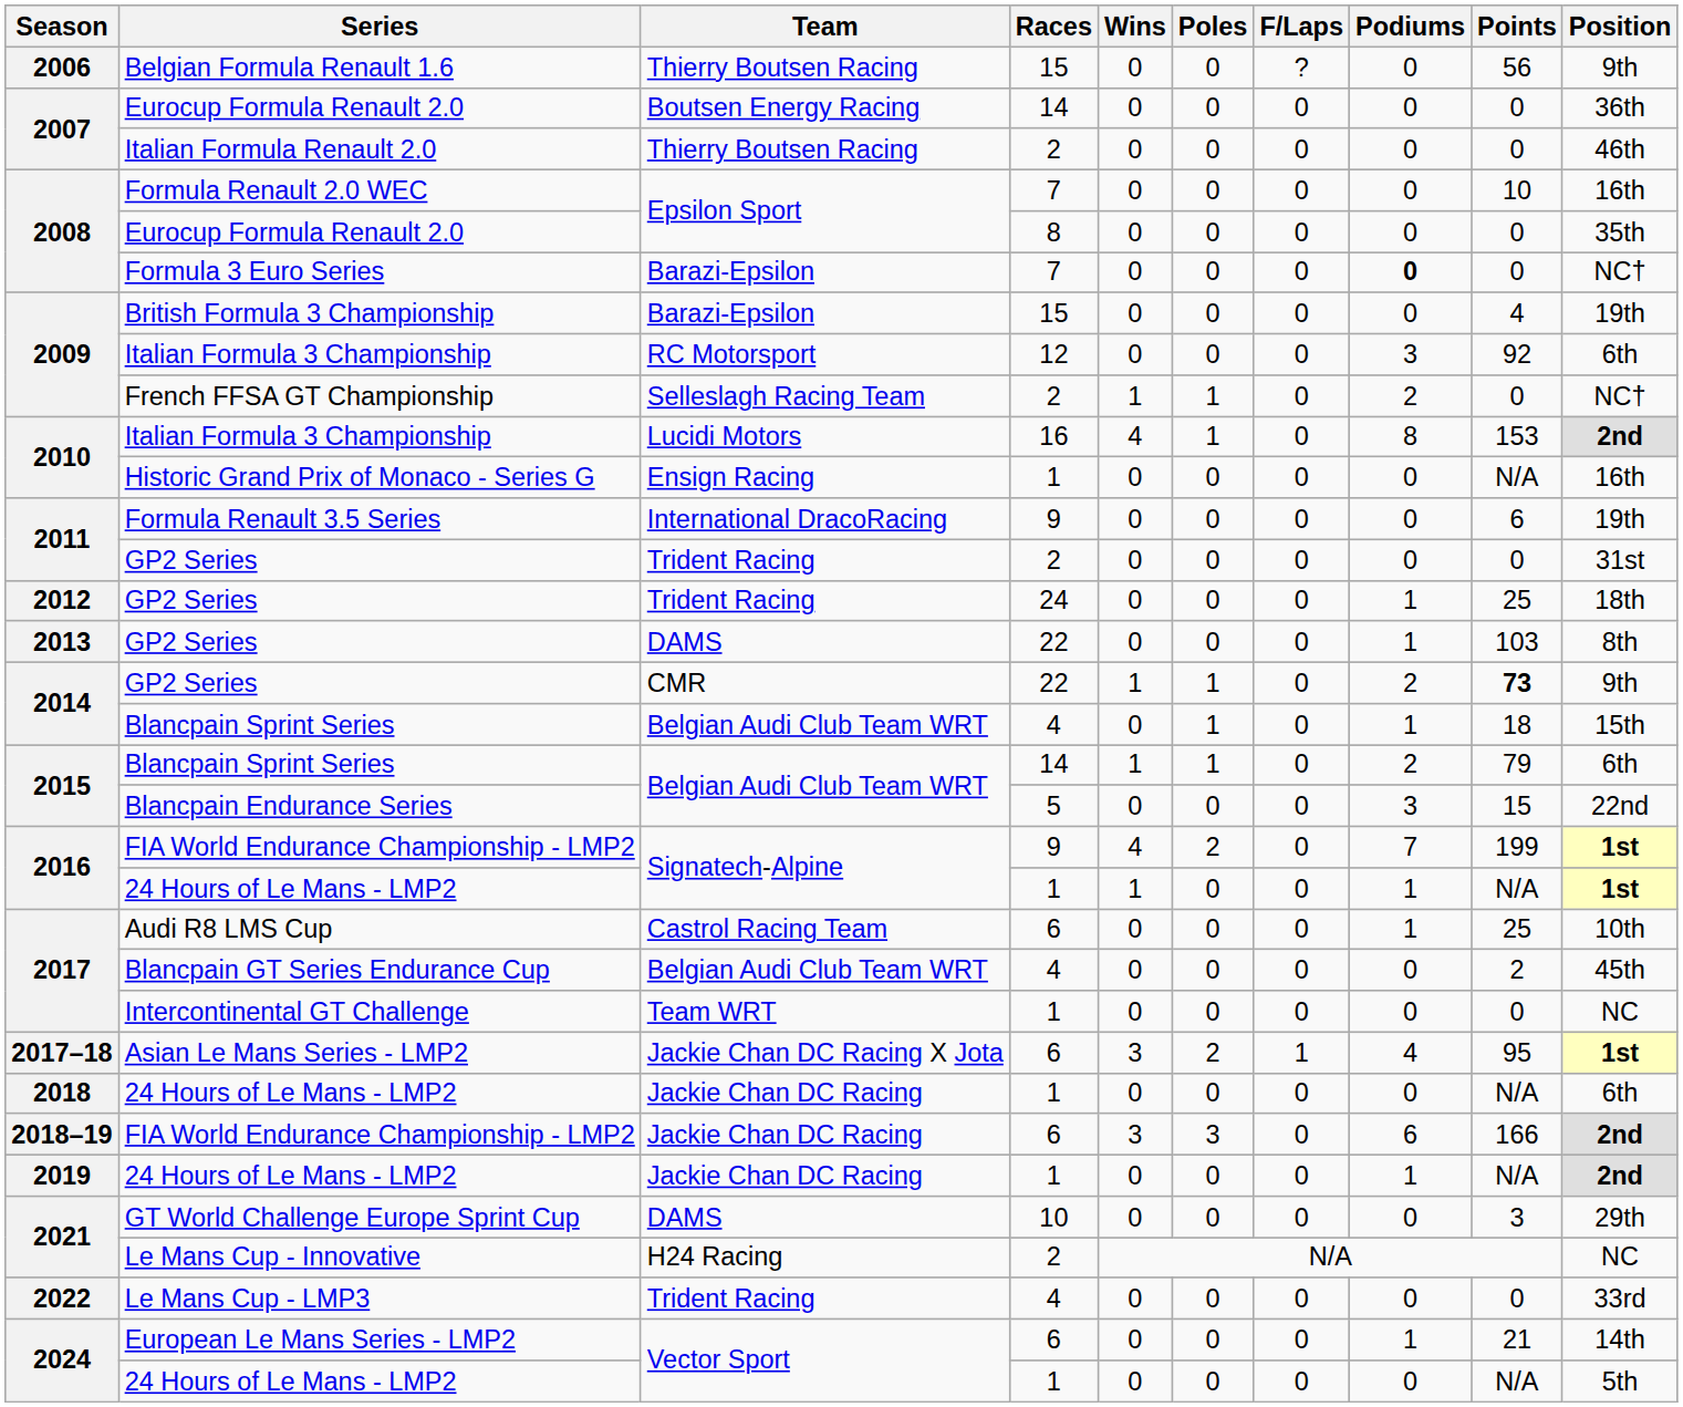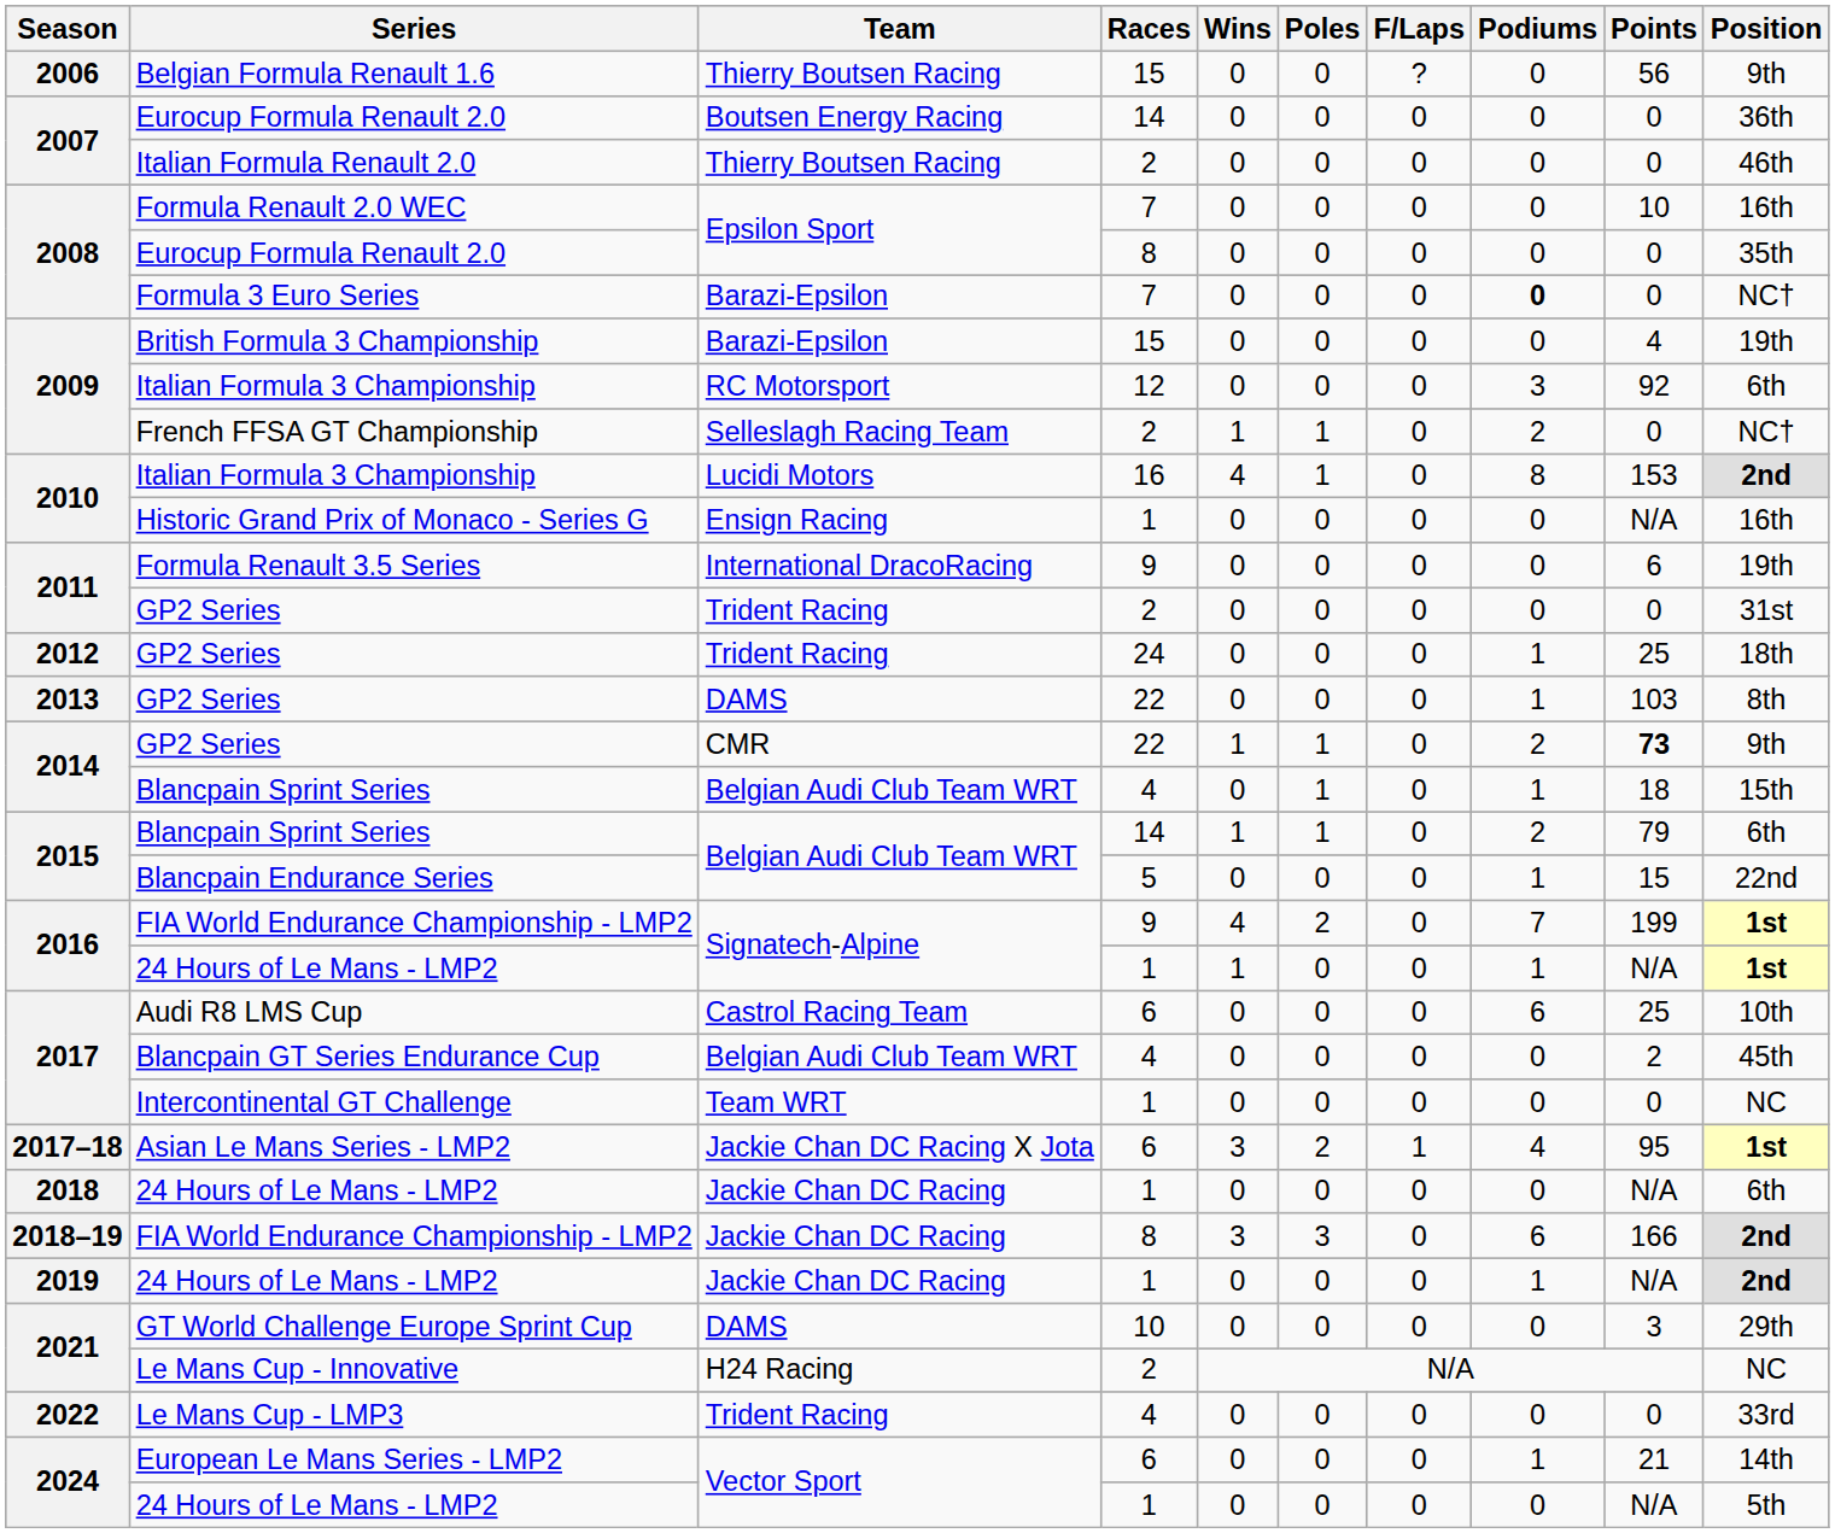 <table class="wikitable" style="font-size: 90%; text-align:center">
 <tr>
 <th>Season</th>
 <th>Series</th>
 <th>Team</th>
 <th>Races</th>
 <th>Wins</th>
 <th>Poles</th>
 <th>F/Laps</th>
 <th>Podiums</th>
 <th>Points</th>
 <th>Position</th>
 </tr>
 <tr>
 <th>2006</th>
 <td align=left><a href='#'>Belgian Formula Renault 1.6</a></td>
 <td align=left><a href='#'>Thierry Boutsen Racing</a></td>
 <td>15</td>
 <td>0</td>
 <td>0</td>
 <td>?</td>
 <td>0</td>
 <td>56</td>
 <td>9th</td>
 </tr>
 <tr>
 <th rowspan=2>2007</th>
 <td align=left><a href='#'>Eurocup Formula Renault 2.0</a></td>
 <td align=left><a href='#'>Boutsen Energy Racing</a></td>
 <td>14</td>
 <td>0</td>
 <td>0</td>
 <td>0</td>
 <td>0</td>
 <td>0</td>
 <td>36th</td>
 </tr>
 <tr>
 <td align=left><a href='#'>Italian Formula Renault 2.0</a></td>
 <td align=left><a href='#'>Thierry Boutsen Racing</a></td>
 <td>2</td>
 <td>0</td>
 <td>0</td>
 <td>0</td>
 <td>0</td>
 <td>0</td>
 <td>46th</td>
 </tr>
 <tr>
 <th rowspan=3>2008</th>
 <td align=left><a href='#'>Formula Renault 2.0 WEC</a></td>
 <td align=left rowspan=2><a href='#'>Epsilon Sport</a></td>
 <td>7</td>
 <td>0</td>
 <td>0</td>
 <td>0</td>
 <td>0</td>
 <td>10</td>
 <td>16th</td>
 </tr>
 <tr>
 <td align=left><a href='#'>Eurocup Formula Renault 2.0</a></td>
 <td>8</td>
 <td>0</td>
 <td>0</td>
 <td>0</td>
 <td>0</td>
 <td>0</td>
 <td>35th</td>
 </tr>
 <tr>
 <td align=left><a href='#'>Formula 3 Euro Series</a></td>
 <td align=left><a href='#'>Barazi-Epsilon</a></td>
 <td>7</td>
 <td>0</td>
 <td>0</td>
 <td>0</td>
 <td><strong>0</strong></td>
 <td>0</td>
 <td>NC†</td>
 </tr>
 <tr>
 <th rowspan=3>2009</th>
 <td align=left><a href='#'>British Formula 3 Championship</a></td>
 <td align=left><a href='#'>Barazi-Epsilon</a></td>
 <td>15</td>
 <td>0</td>
 <td>0</td>
 <td>0</td>
 <td>0</td>
 <td>4</td>
 <td>19th</td>
 </tr>
 <tr>
 <td align=left><a href='#'>Italian Formula 3 Championship</a></td>
 <td align=left><a href='#'>RC Motorsport</a></td>
 <td>12</td>
 <td>0</td>
 <td>0</td>
 <td>0</td>
 <td>3</td>
 <td>92</td>
 <td>6th</td>
 </tr>
 <tr>
 <td align=left>French FFSA GT Championship</td>
 <td align=left><a href='#'>Selleslagh Racing Team</a></td>
 <td>2</td>
 <td>1</td>
 <td>1</td>
 <td>0</td>
 <td>2</td>
 <td>0</td>
 <td>NC†</td>
 </tr>
 <tr>
 <th rowspan="2">2010</th>
 <td align=left><a href='#'>Italian Formula 3 Championship</a></td>
 <td align=left><a href='#'>Lucidi Motors</a></td>
 <td>16</td>
 <td>4</td>
 <td>1</td>
 <td>0</td>
 <td>8</td>
 <td>153</td>
 <td style="background:#DFDFDF;"><strong>2nd</strong></td>
 </tr>
 <tr>
 <td align=left><a href='#'>Historic Grand Prix of Monaco - Series G</a></td>
 <td align=left><a href='#'>Ensign Racing</a></td>
 <td>1</td>
 <td>0</td>
 <td>0</td>
 <td>0</td>
 <td>0</td>
 <td>N/A</td>
 <td>16th</td>
 </tr>
 <tr>
 <th rowspan="2">2011</th>
 <td align=left><a href='#'>Formula Renault 3.5 Series</a></td>
 <td align=left><a href='#'>International DracoRacing</a></td>
 <td>9</td>
 <td>0</td>
 <td>0</td>
 <td>0</td>
 <td>0</td>
 <td>6</td>
 <td>19th</td>
 </tr>
 <tr>
 <td align=left><a href='#'>GP2 Series</a></td>
 <td align="left"><a href='#'>Trident Racing</a></td>
 <td>2</td>
 <td>0</td>
 <td>0</td>
 <td>0</td>
 <td>0</td>
 <td>0</td>
 <td>31st</td>
 </tr>
 <tr>
 <th>2012</th>
 <td align=left><a href='#'>GP2 Series</a></td>
 <td align=left><a href='#'>Trident Racing</a></td>
 <td>24</td>
 <td>0</td>
 <td>0</td>
 <td>0</td>
 <td>1</td>
 <td>25</td>
 <td>18th</td>
 </tr>
 <tr>
 <th>2013</th>
 <td align=left><a href='#'>GP2 Series</a></td>
 <td align=left><a href='#'>DAMS</a></td>
 <td>22</td>
 <td>0</td>
 <td>0</td>
 <td>0</td>
 <td>1</td>
 <td>103</td>
 <td>8th</td>
 </tr>
 <tr>
 <th rowspan=2>2014</th>
 <td align=left><a href='#'>GP2 Series</a></td>
 <td align=left>CMR</td>
 <td>22</td>
 <td>1</td>
 <td>1</td>
 <td>0</td>
 <td>2</td>
 <td><strong>73</strong></td>
 <td>9th</td>
 </tr>
 <tr>
 <td align=left><a href='#'>Blancpain Sprint Series</a></td>
 <td align=left><a href='#'>Belgian Audi Club Team WRT</a></td>
 <td>4</td>
 <td>0</td>
 <td>1</td>
 <td>0</td>
 <td>1</td>
 <td>18</td>
 <td>15th</td>
 </tr>
 <tr>
 <th rowspan=2>2015</th>
 <td align=left><a href='#'>Blancpain Sprint Series</a></td>
 <td align=left rowspan=2><a href='#'>Belgian Audi Club Team WRT</a></td>
 <td>14</td>
 <td>1</td>
 <td>1</td>
 <td>0</td>
 <td>2</td>
 <td>79</td>
 <td>6th</td>
 </tr>
 <tr>
 <td align=left><a href='#'>Blancpain Endurance Series</a></td>
 <td>5</td>
 <td>0</td>
 <td>0</td>
 <td>0</td>
-<td>3</td>
+<td>1</td>
 <td>15</td>
 <td>22nd</td>
 </tr>
 <tr>
 <th rowspan=2>2016</th>
 <td align=left><a href='#'>FIA World Endurance Championship - LMP2</a></td>
 <td align=left rowspan=2><a href='#'>Signatech</a>-<a href='#'>Alpine</a></td>
 <td>9</td>
 <td>4</td>
 <td>2</td>
 <td>0</td>
 <td>7</td>
 <td>199</td>
 <td style="background:#FFFFBF;"><strong>1st</strong></td>
 </tr>
 <tr>
 <td align=left><a href='#'>24 Hours of Le Mans - LMP2</a></td>
 <td>1</td>
 <td>1</td>
 <td>0</td>
 <td>0</td>
 <td>1</td>
 <td>N/A</td>
 <td style="background:#FFFFBF;"><strong>1st</strong></td>
 </tr>
 <tr>
 <th rowspan=3>2017</th>
 <td align=left>Audi R8 LMS Cup</td>
 <td align=left><a href='#'>Castrol Racing Team</a></td>
 <td>6</td>
 <td>0</td>
 <td>0</td>
 <td>0</td>
-<td>1</td>
+<td>6</td>
 <td>25</td>
 <td>10th</td>
 </tr>
 <tr>
 <td align=left><a href='#'>Blancpain GT Series Endurance Cup</a></td>
 <td align=left><a href='#'>Belgian Audi Club Team WRT</a></td>
 <td>4</td>
 <td>0</td>
 <td>0</td>
 <td>0</td>
 <td>0</td>
 <td>2</td>
 <td>45th</td>
 </tr>
 <tr>
 <td align=left><a href='#'>Intercontinental GT Challenge</a></td>
 <td align=left><a href='#'>Team WRT</a></td>
 <td>1</td>
 <td>0</td>
 <td>0</td>
 <td>0</td>
 <td>0</td>
 <td>0</td>
 <td>NC</td>
 </tr>
 <tr>
 <th>2017–18</th>
 <td align=left><a href='#'>Asian Le Mans Series - LMP2</a></td>
 <td align=left><a href='#'>Jackie Chan DC Racing</a> X <a href='#'>Jota</a></td>
 <td>6</td>
 <td>3</td>
 <td>2</td>
 <td>1</td>
 <td>4</td>
 <td>95</td>
 <td style="background:#FFFFBF;"><strong>1st</strong></td>
 </tr>
 <tr>
 <th>2018</th>
 <td align=left><a href='#'>24 Hours of Le Mans - LMP2</a></td>
 <td align=left><a href='#'>Jackie Chan DC Racing</a></td>
 <td>1</td>
 <td>0</td>
 <td>0</td>
 <td>0</td>
 <td>0</td>
 <td>N/A</td>
 <td>6th</td>
 </tr>
 <tr>
 <th>2018–19</th>
 <td align=left><a href='#'>FIA World Endurance Championship - LMP2</a></td>
 <td align=left><a href='#'>Jackie Chan DC Racing</a></td>
-<td>6</td>
+<td>8</td>
 <td>3</td>
 <td>3</td>
 <td>0</td>
 <td>6</td>
 <td>166</td>
 <td style="background:#DFDFDF;"><strong>2nd</strong></td>
 </tr>
 <tr>
 <th>2019</th>
 <td align=left><a href='#'>24 Hours of Le Mans - LMP2</a></td>
 <td align=left><a href='#'>Jackie Chan DC Racing</a></td>
 <td>1</td>
 <td>0</td>
 <td>0</td>
 <td>0</td>
 <td>1</td>
 <td>N/A</td>
 <td style="background:#DFDFDF;"><strong>2nd</strong></td>
 </tr>
 <tr>
 <th rowspan=2>2021</th>
 <td align=left><a href='#'>GT World Challenge Europe Sprint Cup</a></td>
 <td align=left><a href='#'>DAMS</a></td>
 <td>10</td>
 <td>0</td>
 <td>0</td>
 <td>0</td>
 <td>0</td>
 <td>3</td>
 <td>29th</td>
 </tr>
 <tr>
 <td align=left><a href='#'>Le Mans Cup - Innovative</a></td>
 <td align=left>H24 Racing</td>
 <td>2</td>
 <td colspan="5">N/A</td>
 <td>NC</td>
 </tr>
 <tr>
 <th>2022</th>
 <td align=left><a href='#'>Le Mans Cup - LMP3</a></td>
 <td align=left><a href='#'>Trident Racing</a></td>
 <td>4</td>
 <td>0</td>
 <td>0</td>
 <td>0</td>
 <td>0</td>
 <td>0</td>
 <td>33rd</td>
 </tr>
 <tr>
 <th rowspan="2">2024</th>
 <td align=left><a href='#'>European Le Mans Series - LMP2</a></td>
 <td align=left rowspan="2"><a href='#'>Vector Sport</a></td>
 <td>6</td>
 <td>0</td>
 <td>0</td>
 <td>0</td>
 <td>1</td>
 <td>21</td>
 <td>14th</td>
 </tr>
 <tr>
 <td align=left><a href='#'>24 Hours of Le Mans - LMP2</a></td>
 <td>1</td>
 <td>0</td>
 <td>0</td>
 <td>0</td>
 <td>0</td>
 <td>N/A</td>
 <td>5th</td>
 </tr>
 </table>
